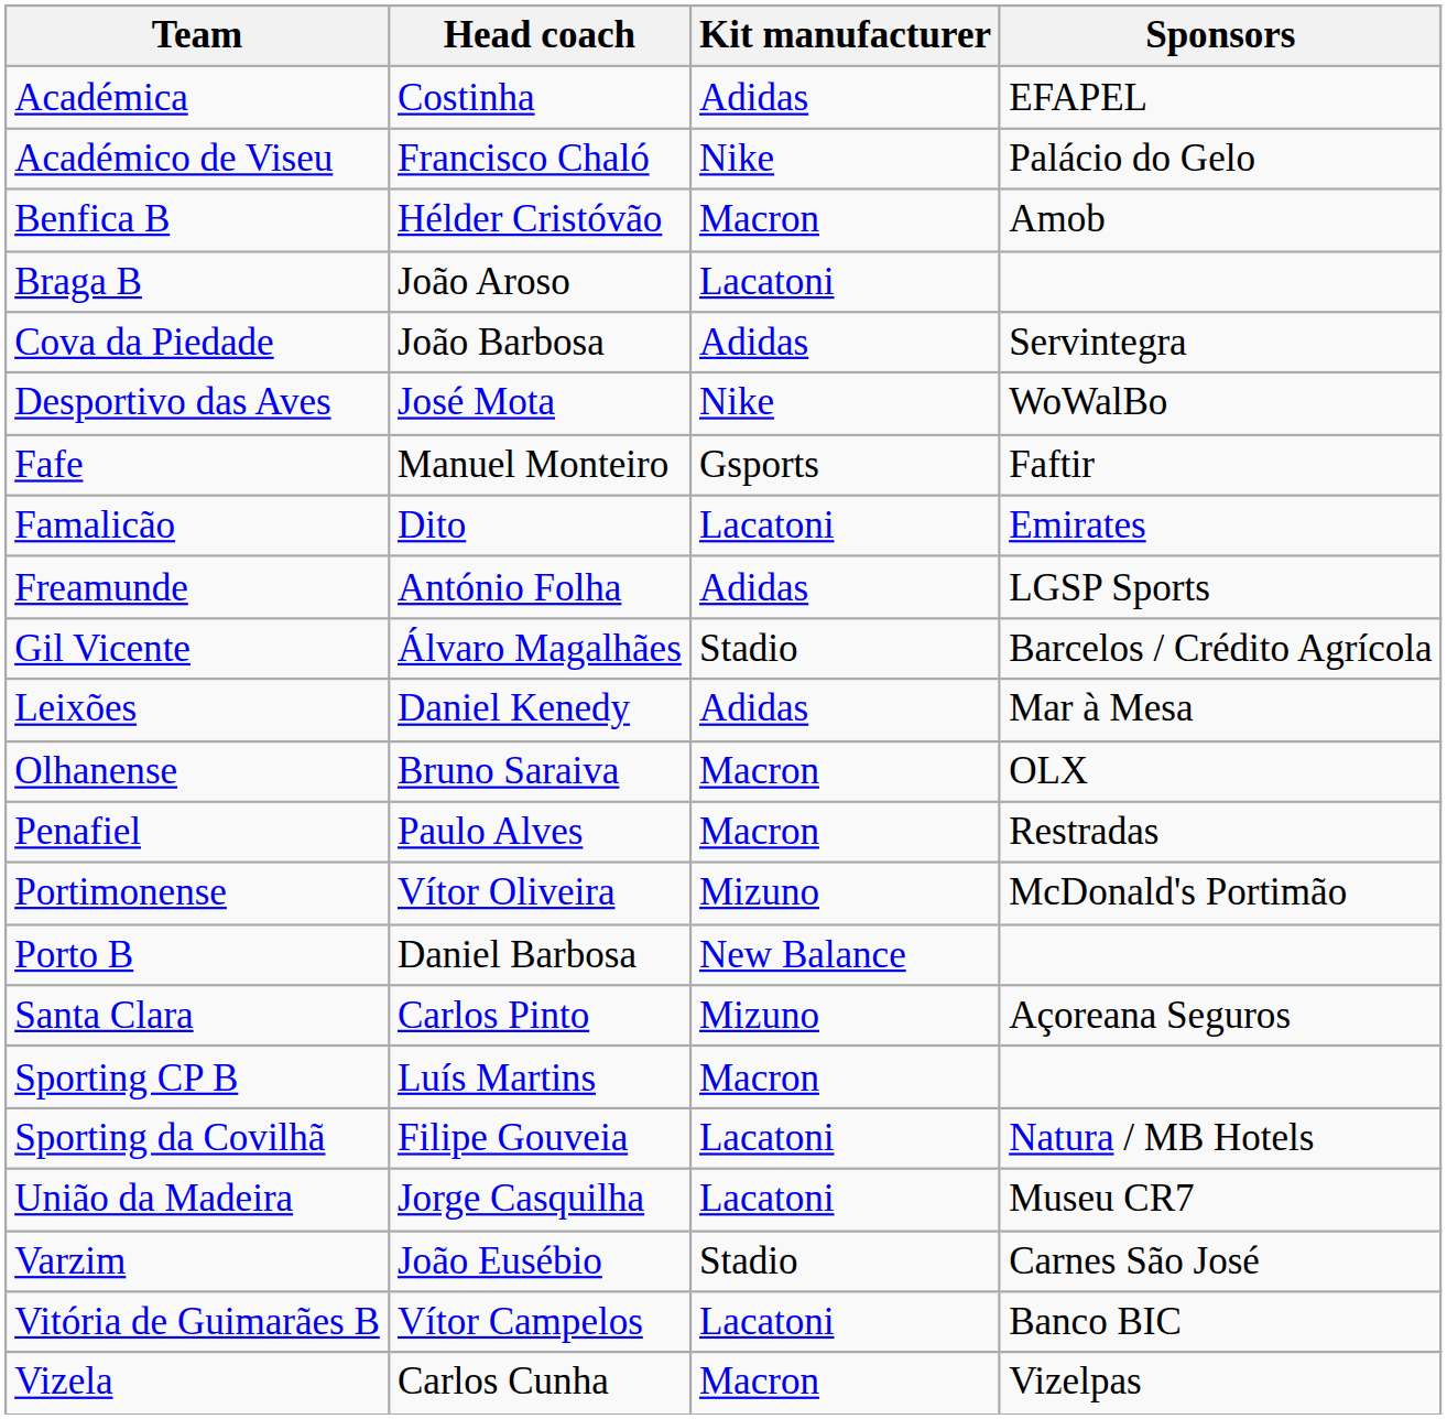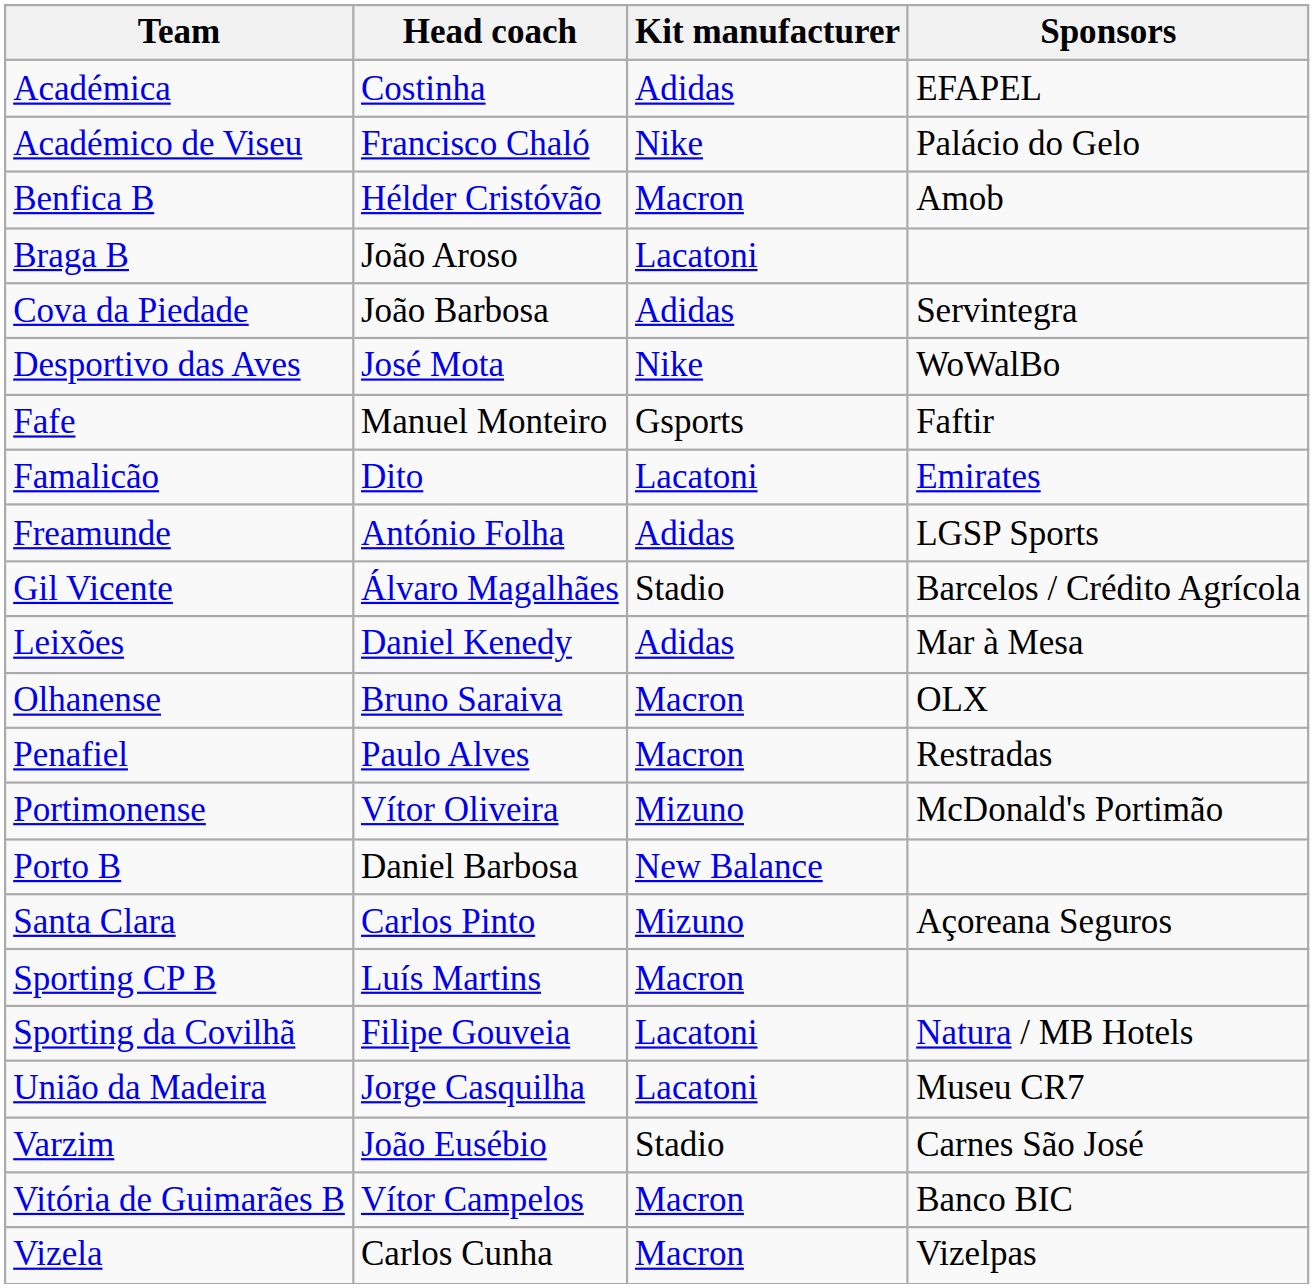 <table class="wikitable sortable" style="text-align: left;">
 <tr>
 <th>Team</th>
 <th>Head coach</th>
 <th>Kit manufacturer</th>
 <th>Sponsors</th>
 </tr>
 <tr>
 <td><a href='#'>Académica</a></td>
 <td> <a href='#'>Costinha</a></td>
 <td><a href='#'>Adidas</a></td>
 <td>EFAPEL</td>
 </tr>
 <tr>
 <td><a href='#'>Académico de Viseu</a></td>
 <td> <a href='#'>Francisco Chaló</a></td>
 <td><a href='#'>Nike</a></td>
 <td>Palácio do Gelo</td>
 </tr>
 <tr>
 <td><a href='#'>Benfica B</a></td>
 <td> <a href='#'>Hélder Cristóvão</a></td>
 <td><a href='#'>Macron</a></td>
 <td>Amob</td>
 </tr>
 <tr>
 <td><a href='#'>Braga B</a></td>
 <td> João Aroso</td>
 <td><a href='#'>Lacatoni</a></td>
 <td></td>
 </tr>
 <tr>
 <td><a href='#'>Cova da Piedade</a></td>
 <td> João Barbosa</td>
 <td><a href='#'>Adidas</a></td>
 <td>Servintegra</td>
 </tr>
 <tr>
 <td><a href='#'>Desportivo das Aves</a></td>
 <td> <a href='#'>José Mota</a></td>
 <td><a href='#'>Nike</a></td>
 <td>WoWalBo</td>
 </tr>
 <tr>
 <td><a href='#'>Fafe</a></td>
 <td> Manuel Monteiro</td>
 <td>Gsports</td>
 <td>Faftir</td>
 </tr>
 <tr>
 <td><a href='#'>Famalicão</a></td>
 <td> <a href='#'>Dito</a></td>
 <td><a href='#'>Lacatoni</a></td>
 <td><a href='#'>Emirates</a></td>
 </tr>
 <tr>
 <td><a href='#'>Freamunde</a></td>
 <td> <a href='#'>António Folha</a></td>
 <td><a href='#'>Adidas</a></td>
 <td>LGSP Sports</td>
 </tr>
 <tr>
 <td><a href='#'>Gil Vicente</a></td>
 <td> <a href='#'>Álvaro Magalhães</a></td>
 <td>Stadio</td>
 <td>Barcelos / Crédito Agrícola</td>
 </tr>
 <tr>
 <td><a href='#'>Leixões</a></td>
 <td> <a href='#'>Daniel Kenedy</a></td>
 <td><a href='#'>Adidas</a></td>
 <td>Mar à Mesa</td>
 </tr>
 <tr>
 <td><a href='#'>Olhanense</a></td>
 <td> <a href='#'>Bruno Saraiva</a></td>
 <td><a href='#'>Macron</a></td>
 <td>OLX</td>
 </tr>
 <tr>
 <td><a href='#'>Penafiel</a></td>
 <td> <a href='#'>Paulo Alves</a></td>
 <td><a href='#'>Macron</a></td>
 <td>Restradas</td>
 </tr>
 <tr>
 <td><a href='#'>Portimonense</a></td>
 <td> <a href='#'>Vítor Oliveira</a></td>
 <td><a href='#'>Mizuno</a></td>
 <td>McDonald's Portimão</td>
 </tr>
 <tr>
 <td><a href='#'>Porto B</a></td>
 <td> Daniel Barbosa</td>
 <td><a href='#'>New Balance</a></td>
 <td></td>
 </tr>
 <tr>
 <td><a href='#'>Santa Clara</a></td>
 <td> <a href='#'>Carlos Pinto</a></td>
 <td><a href='#'>Mizuno</a></td>
 <td>Açoreana Seguros</td>
 </tr>
 <tr>
 <td><a href='#'>Sporting CP B</a></td>
 <td> <a href='#'>Luís Martins</a></td>
 <td><a href='#'>Macron</a></td>
 <td></td>
 </tr>
 <tr>
 <td><a href='#'>Sporting da Covilhã</a></td>
 <td> <a href='#'>Filipe Gouveia</a></td>
 <td><a href='#'>Lacatoni</a></td>
 <td><a href='#'>Natura</a> / MB Hotels</td>
 </tr>
 <tr>
 <td><a href='#'>União da Madeira</a></td>
 <td> <a href='#'>Jorge Casquilha</a></td>
 <td><a href='#'>Lacatoni</a></td>
 <td>Museu CR7</td>
 </tr>
 <tr>
 <td><a href='#'>Varzim</a></td>
 <td> <a href='#'>João Eusébio</a></td>
 <td>Stadio</td>
 <td>Carnes São José</td>
 </tr>
 <tr>
 <td><a href='#'>Vitória de Guimarães B</a></td>
 <td> <a href='#'>Vítor Campelos</a></td>
-<td><a href='#'>Lacatoni</a></td>
+<td><a href='#'>Macron</a></td>
 <td>Banco BIC</td>
 </tr>
 <tr>
 <td><a href='#'>Vizela</a></td>
 <td> Carlos Cunha</td>
 <td><a href='#'>Macron</a></td>
 <td>Vizelpas</td>
 </tr>
 </table>
